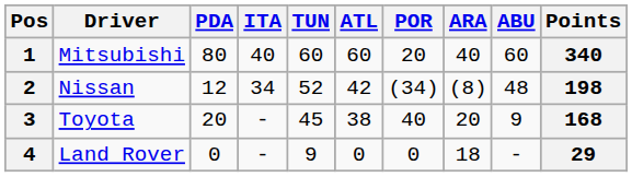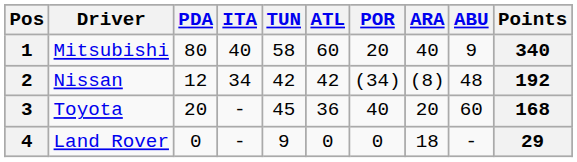 <table class="wikitable" style="font-size: 85%; text-align: center;">
 <tr valign="top">
 <th valign="middle">Pos</th>
 <th valign="middle">Driver</th>
 <th><a href='#'>PDA</a><br></th>
 <th><a href='#'>ITA</a><br></th>
 <th><a href='#'>TUN</a><br></th>
 <th><a href='#'>ATL</a><br></th>
 <th><a href='#'>POR</a><br></th>
 <th><a href='#'>ARA</a><br></th>
 <th><a href='#'>ABU</a><br></th>
 <th valign="middle">Points</th>
 </tr>
 <tr>
 <th>1</th>
 <td align=left> <a href='#'>Mitsubishi</a></td>
 <td>80</td>
 <td>40</td>
-<td>60</td>
+<td>58</td>
 <td>60</td>
 <td>20</td>
 <td>40</td>
-<td>60</td>
+<td>9</td>
 <th>340</th>
 </tr>
 <tr>
 <th>2</th>
 <td align=left> <a href='#'>Nissan</a></td>
 <td>12</td>
 <td>34</td>
-<td>52</td>
+<td>42</td>
 <td>42</td>
 <td>(34)</td>
 <td>(8)</td>
 <td>48</td>
-<th>198</th>
+<th>192</th>
 </tr>
 <tr>
 <th>3</th>
 <td align=left> <a href='#'>Toyota</a></td>
 <td>20</td>
 <td>-</td>
 <td>45</td>
-<td>38</td>
+<td>36</td>
 <td>40</td>
 <td>20</td>
-<td>9</td>
+<td>60</td>
 <th>168</th>
 </tr>
 <tr>
 <th>4</th>
 <td align=left> <a href='#'>Land Rover</a></td>
 <td>0</td>
 <td>-</td>
 <td>9</td>
 <td>0</td>
 <td>0</td>
 <td>18</td>
 <td>-</td>
 <th>29</th>
 </tr>
 </table>
